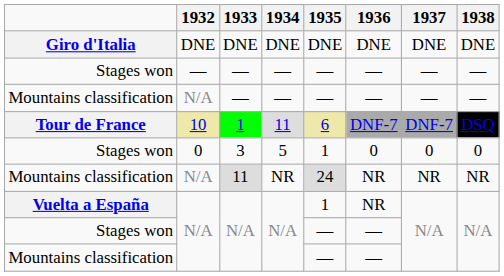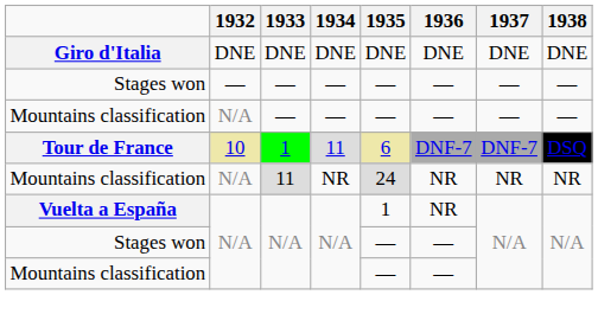 <table class="wikitable">
 <tr>
 <td></td>
 <th scope="col">1932</th>
 <th scope="col">1933</th>
 <th scope="col">1934</th>
 <th scope="col">1935</th>
 <th scope="col">1936</th>
 <th scope="col">1937</th>
 <th scope="col">1938</th>
 </tr>
 <tr>
 <th scope="row"><a href='#'>Giro d'Italia</a></th>
 <td align="center">DNE</td>
 <td align="center">DNE</td>
 <td align="center">DNE</td>
 <td align="center">DNE</td>
 <td align="center">DNE</td>
 <td align="center">DNE</td>
 <td align="center">DNE</td>
 </tr>
 <tr>
 <td align="right">Stages won</td>
 <td align="center">—</td>
 <td align="center">—</td>
 <td align="center">—</td>
 <td align="center">—</td>
 <td align="center">—</td>
 <td align="center">—</td>
 <td align="center">—</td>
 </tr>
 <tr>
 <td align="right">Mountains classification</td>
 <td align="center" style="color:#888888;">N/A</td>
 <td align="center">—</td>
 <td align="center">—</td>
 <td align="center">—</td>
 <td align="center">—</td>
 <td align="center">—</td>
 <td align="center">—</td>
 </tr>
 <tr>
 <th scope="row"><a href='#'>Tour de France</a></th>
 <td align="center" style="background:#EEE8AA;"><a href='#'>10</a></td>
 <td align="center" style="background:#00ff00;"><a href='#'>1</a></td>
 <td align="center" style="background:#DDDDDD;"><a href='#'>11</a></td>
 <td align="center" style="background:#EEE8AA;"><a href='#'>6</a></td>
 <td align="center" style="background:#AAAAAA;"><a href='#'>DNF-7</a></td>
 <td align="center" style="background:#AAAAAA;"><a href='#'>DNF-7</a></td>
 <td align="center" style="background:#000000;color:#FFFFFF;"><a href='#'>DSQ</a></td>
 </tr>
 <tr>
-<td align="right">Stages won</td>
-<td align="center">0</td>
-<td align="center">3</td>
-<td align="center">5</td>
-<td align="center">1</td>
-<td align="center">0</td>
-<td align="center">0</td>
-<td align="center">0</td>
-</tr>
-<tr>
 <td align="right">Mountains classification</td>
 <td align="center" style="color:#888888;">N/A</td>
 <td align="center" style="background:#DDDDDD;">11</td>
 <td align="center">NR</td>
 <td align="center" style="background:#DDDDDD;">24</td>
 <td align="center">NR</td>
 <td align="center">NR</td>
 <td align="center">NR</td>
 </tr>
 <tr>
 <th scope="row"><a href='#'>Vuelta a España</a></th>
 <td rowspan=3 align="center" style="color:#888888;">N/A</td>
 <td rowspan=3 align="center" style="color:#888888;">N/A</td>
 <td rowspan=3 align="center" style="color:#888888;">N/A</td>
 <td align="center">1</td>
 <td align="center">NR</td>
 <td rowspan=3 align="center" style="color:#888888;">N/A</td>
 <td rowspan=3 align="center" style="color:#888888;">N/A</td>
 </tr>
 <tr>
 <td align="right">Stages won</td>
 <td align="center">—</td>
 <td align="center">—</td>
 </tr>
 <tr>
 <td align="right">Mountains classification</td>
 <td align="center">—</td>
 <td align="center">—</td>
 </tr>
 </table>
